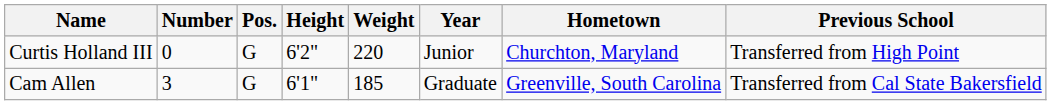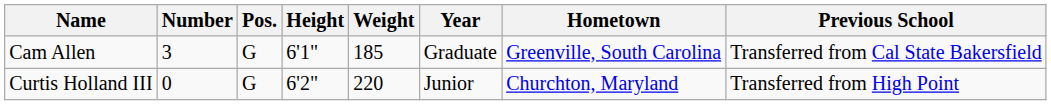 <table class="wikitable sortable" border="1">
 <tr>
 <th>Name</th>
 <th>Number</th>
 <th>Pos.</th>
 <th>Height</th>
 <th>Weight</th>
 <th>Year</th>
 <th>Hometown</th>
 <th class="unsortable">Previous School</th>
 </tr>
 <tr>
+<td>Cam Allen</td>
+<td>3</td>
+<td>G</td>
+<td>6'1"</td>
+<td>185</td>
+<td>Graduate</td>
+<td><a href='#'>Greenville, South Carolina</a></td>
+<td>Transferred from <a href='#'>Cal State Bakersfield</a></td>
+</tr>
+<tr>
 <td>Curtis Holland III</td>
 <td>0</td>
 <td>G</td>
 <td>6'2"</td>
 <td>220</td>
 <td>Junior</td>
 <td><a href='#'>Churchton, Maryland</a></td>
 <td>Transferred from <a href='#'>High Point</a></td>
 </tr>
-<tr>
-<td>Cam Allen</td>
-<td>3</td>
-<td>G</td>
-<td>6'1"</td>
-<td>185</td>
-<td>Graduate</td>
-<td><a href='#'>Greenville, South Carolina</a></td>
-<td>Transferred from <a href='#'>Cal State Bakersfield</a></td>
-</tr>
 </table>
